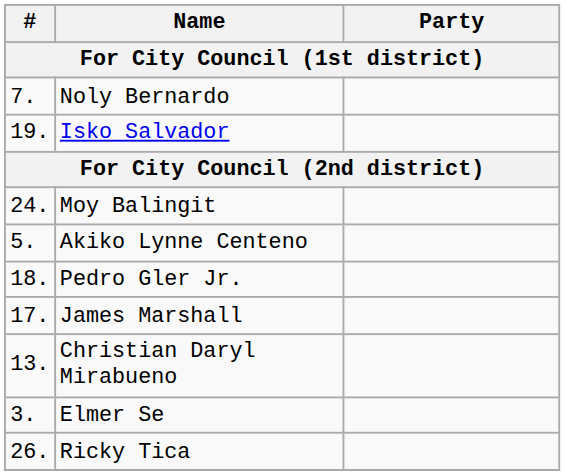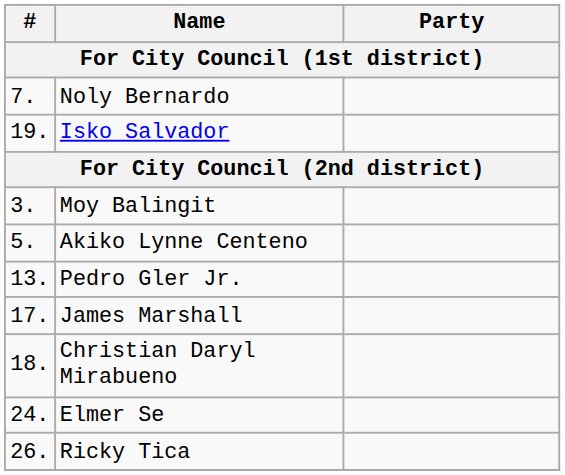 <table class="wikitable" style="font-size:90%">
 <tr>
 <th>#</th>
 <th width=150px>Name</th>
 <th colspan=2 width=110px>Party</th>
 </tr>
 <tr>
 <th colspan="5">For City Council (1st district)</th>
 </tr>
 <tr>
 <td>7.</td>
 <td>Noly Bernardo</td>
 <td></td>
 </tr>
 <tr>
 <td>19.</td>
 <td><a href='#'>Isko Salvador</a></td>
 <td></td>
 </tr>
 <tr>
 <th colspan="5">For City Council (2nd district)</th>
 </tr>
 <tr>
-<td>24.</td>
+<td>3.</td>
 <td>Moy Balingit</td>
 <td></td>
 </tr>
 <tr>
 <td>5.</td>
 <td>Akiko Lynne Centeno</td>
 <td></td>
 </tr>
 <tr>
-<td>18.</td>
+<td>13.</td>
 <td>Pedro Gler Jr.</td>
 <td></td>
 </tr>
 <tr>
 <td>17.</td>
 <td>James Marshall</td>
 <td></td>
 </tr>
 <tr>
-<td>13.</td>
+<td>18.</td>
 <td>Christian Daryl Mirabueno</td>
 <td></td>
 </tr>
 <tr>
-<td>3.</td>
+<td>24.</td>
 <td>Elmer Se</td>
 <td></td>
 </tr>
 <tr>
 <td>26.</td>
 <td>Ricky Tica</td>
 <td></td>
 </tr>
 <tr>
 </tr>
 </table>
